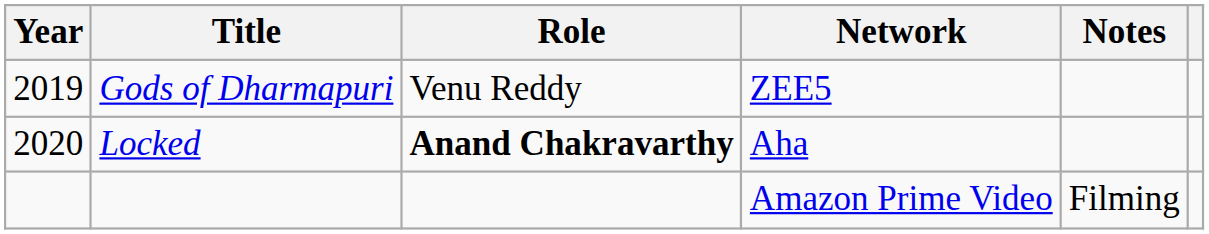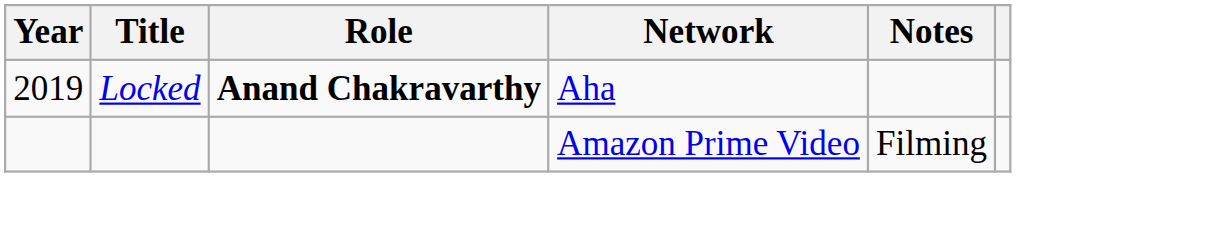 <table class="wikitable sortable">
 <tr>
 <th>Year</th>
 <th>Title</th>
 <th>Role</th>
 <th>Network</th>
 <th class="unsortable">Notes</th>
 <th class="unsortable"></th>
 </tr>
 <tr>
 <td>2019</td>
-<td><em><a href='#'>Gods of Dharmapuri</a></em></td>
-<td>Venu Reddy</td>
-<td><a href='#'>ZEE5</a></td>
-<td></td>
-<td></td>
-</tr>
-<tr>
-<td>2020</td>
 <td><em><a href='#'>Locked</a></em></td>
 <td><strong>Anand Chakravarthy</strong></td>
 <td><a href='#'>Aha</a></td>
 <td></td>
 <td></td>
 </tr>
 <tr>
 <td></td>
 <td></td>
 <td></td>
 <td><a href='#'>Amazon Prime Video</a></td>
 <td>Filming</td>
 <td></td>
 </tr>
 </table>
